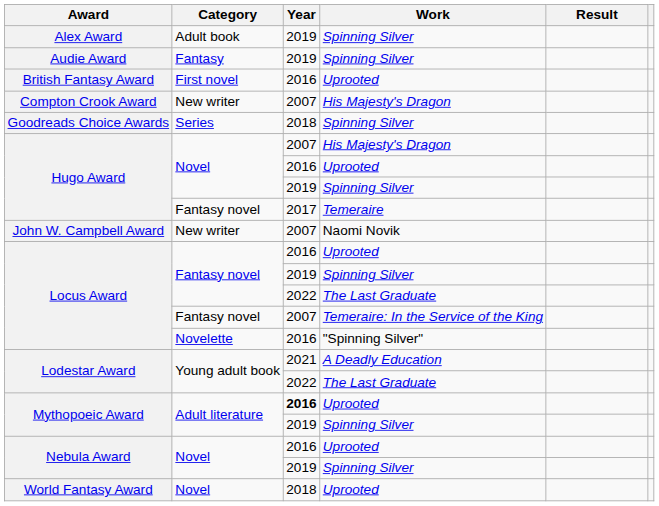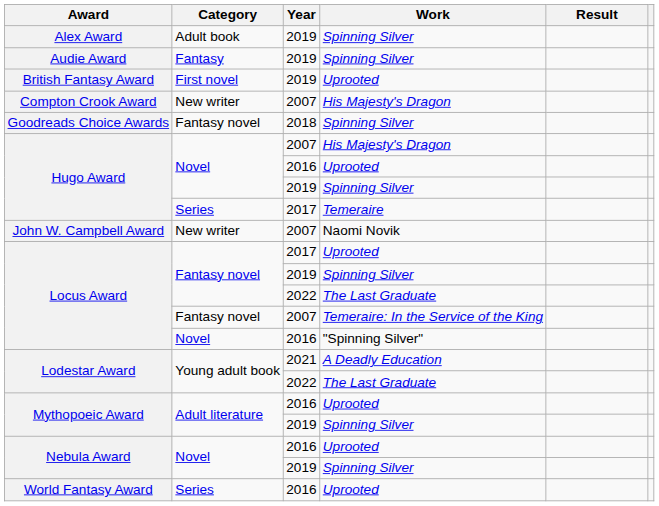 <table class="wikitable sortable">
 <tr>
 <th scope=col style="min-width: 11em">Award</th>
 <th scope=col style="min-width: 7em">Category</th>
 <th scope=col>Year</th>
 <th scope=col>Work</th>
 <th scope=col style="min-width: 7em">Result</th>
 <th scope=col class=unsortable></th>
 </tr>
 <tr>
 <th scope=row style="font-weight: normal"><a href='#'>Alex Award</a></th>
 <td>Adult book</td>
 <td align=center>2019</td>
 <td><em><a href='#'>Spinning Silver</a></em></td>
 <td></td>
 <td style="text-align: center"></td>
 </tr>
 <tr>
 <th scope=row style="font-weight: normal"><a href='#'>Audie Award</a></th>
 <td><a href='#'>Fantasy</a></td>
 <td align=center>2019</td>
 <td><em><a href='#'>Spinning Silver</a></em></td>
 <td></td>
 <td style="text-align: center"></td>
 </tr>
 <tr>
 <th scope=row style="font-weight: normal"><a href='#'>British Fantasy Award</a></th>
 <td><a href='#'>First novel</a></td>
-<td align=center>2016</td>
+<td align=center>2019</td>
 <td><em><a href='#'>Uprooted</a></em></td>
 <td></td>
 <td style="text-align: center"></td>
 </tr>
 <tr>
 <th scope=row style="font-weight: normal"><a href='#'>Compton Crook Award</a></th>
 <td>New writer</td>
 <td align=center>2007</td>
 <td><em><a href='#'>His Majesty's Dragon</a></em></td>
 <td></td>
 <td style="text-align: center"></td>
 </tr>
 <tr>
 <th scope=row style="font-weight: normal"><a href='#'>Goodreads Choice Awards</a></th>
-<td><a href='#'>Series</a></td>
+<td>Fantasy novel</td>
 <td align=center>2018</td>
 <td><em><a href='#'>Spinning Silver</a></em></td>
 <td></td>
 <td style="text-align: center"></td>
 </tr>
 <tr>
 <th scope=row style="font-weight: normal" rowspan=4><a href='#'>Hugo Award</a></th>
 <td rowspan=3><a href='#'>Novel</a></td>
 <td align=center>2007</td>
 <td><em><a href='#'>His Majesty's Dragon</a></em></td>
 <td></td>
 <td style="text-align: center"></td>
 </tr>
 <tr>
 <td align=center>2016</td>
 <td><em><a href='#'>Uprooted</a></em></td>
 <td></td>
 <td style="text-align: center"></td>
 </tr>
 <tr>
 <td align=center>2019</td>
 <td><em><a href='#'>Spinning Silver</a></em></td>
 <td></td>
 <td style="text-align: center"></td>
 </tr>
 <tr>
-<td>Fantasy novel</td>
+<td><a href='#'>Series</a></td>
 <td align=center>2017</td>
 <td><em><a href='#'>Temeraire</a></em></td>
 <td></td>
 <td style="text-align: center"></td>
 </tr>
 <tr>
 <th scope=row style="font-weight: normal"><a href='#'>John W. Campbell Award</a></th>
 <td>New writer</td>
 <td align=center>2007</td>
 <td>Naomi Novik</td>
 <td></td>
 <td align=center></td>
 </tr>
 <tr>
 <th scope=row style="font-weight: normal" rowspan=5><a href='#'>Locus Award</a></th>
 <td rowspan=3><a href='#'>Fantasy novel</a></td>
-<td align=center>2016</td>
+<td align=center>2017</td>
 <td><em><a href='#'>Uprooted</a></em></td>
 <td></td>
 <td style="text-align: center"></td>
 </tr>
 <tr>
 <td align=center>2019</td>
 <td><em><a href='#'>Spinning Silver</a></em></td>
 <td></td>
 <td style="text-align: center"></td>
 </tr>
 <tr>
 <td align=center>2022</td>
 <td><em><a href='#'>The Last Graduate</a></em></td>
 <td></td>
 <td style="text-align: center"></td>
 </tr>
 <tr>
 <td>Fantasy novel</td>
 <td align=center>2007</td>
 <td><em><a href='#'>Temeraire: In the Service of the King</a></em></td>
 <td></td>
 <td style="text-align: center"></td>
 </tr>
 <tr>
-<td><a href='#'>Novelette</a></td>
+<td><a href='#'>Novel</a></td>
 <td align=center>2016</td>
 <td>"Spinning Silver"</td>
 <td></td>
 <td style="text-align: center"></td>
 </tr>
 <tr>
 <th scope=row style="font-weight: normal" rowspan=2><a href='#'>Lodestar Award</a></th>
 <td rowspan=2>Young adult book</td>
 <td align=center>2021</td>
 <td><em><a href='#'>A Deadly Education</a></em></td>
 <td></td>
 <td style="text-align: center"></td>
 </tr>
 <tr>
 <td align=center>2022</td>
 <td><em><a href='#'>The Last Graduate</a></em></td>
 <td></td>
 <td style="text-align: center"></td>
 </tr>
 <tr>
 <th scope=row style="font-weight: normal" rowspan=2><a href='#'>Mythopoeic Award</a></th>
 <td rowspan=2><a href='#'>Adult literature</a></td>
-<td align=center><strong>2016</strong></td>
+<td align=center>2016</td>
 <td><em><a href='#'>Uprooted</a></em></td>
 <td></td>
 <td style="text-align: center"></td>
 </tr>
 <tr>
 <td align=center>2019</td>
 <td><em><a href='#'>Spinning Silver</a></em></td>
 <td></td>
 <td style="text-align: center"></td>
 </tr>
 <tr>
 <th scope=row style="font-weight: normal" rowspan=2><a href='#'>Nebula Award</a></th>
 <td rowspan=2><a href='#'>Novel</a></td>
 <td align=center>2016</td>
 <td><em><a href='#'>Uprooted</a></em></td>
 <td></td>
 <td style="text-align: center"></td>
 </tr>
 <tr>
 <td align=center>2019</td>
 <td><em><a href='#'>Spinning Silver</a></em></td>
 <td></td>
 <td style="text-align: center"></td>
 </tr>
 <tr>
 <th scope=row style="font-weight: normal"><a href='#'>World Fantasy Award</a></th>
-<td><a href='#'>Novel</a></td>
-<td align=center>2018</td>
+<td><a href='#'>Series</a></td>
+<td align=center>2016</td>
 <td><em><a href='#'>Uprooted</a></em></td>
 <td></td>
 <td style="text-align: center"></td>
 </tr>
 </table>
